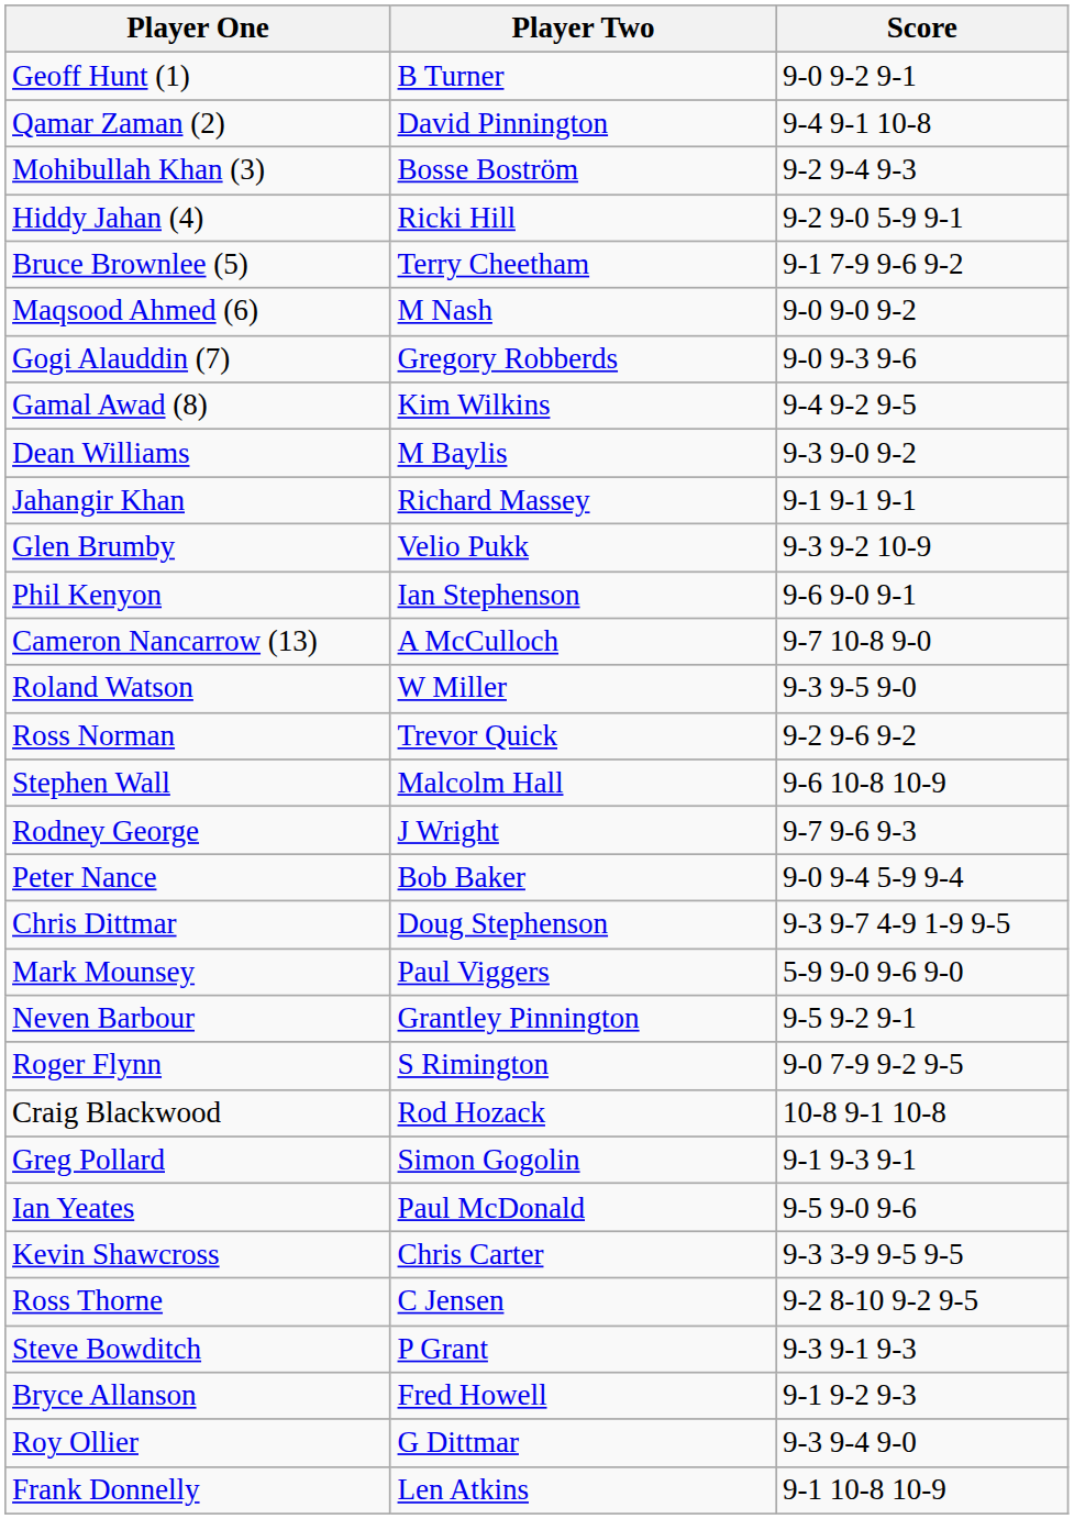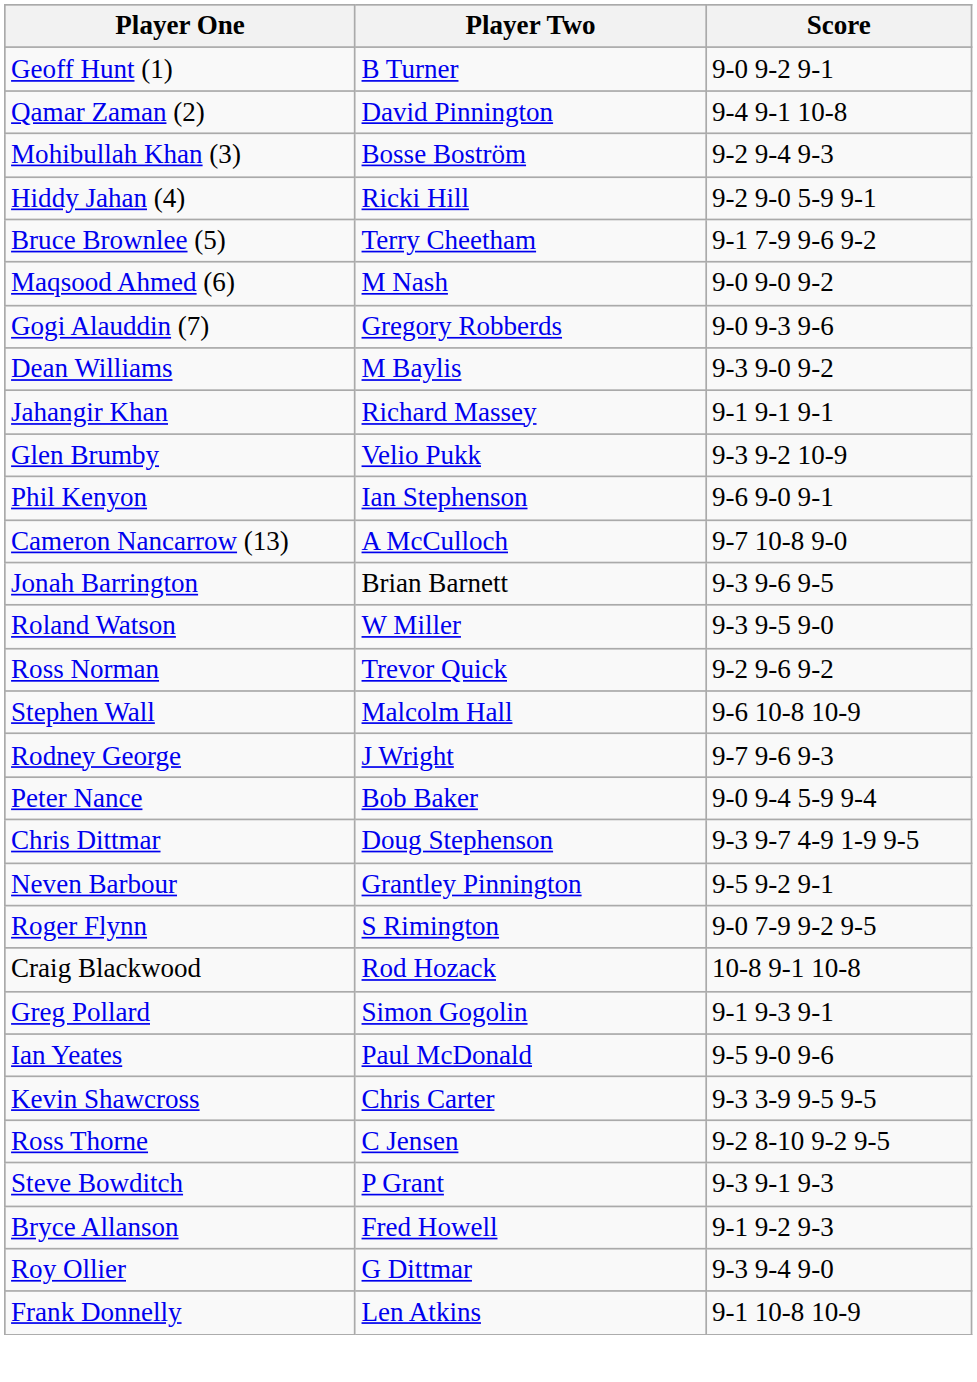 <table class="wikitable">
 <tr>
 <th width=200>Player One</th>
 <th width=200>Player Two</th>
 <th width=150>Score</th>
 </tr>
 <tr>
 <td> <a href='#'>Geoff Hunt</a> (1)</td>
 <td> <a href='#'>B Turner</a></td>
 <td>9-0 9-2 9-1</td>
 </tr>
 <tr>
 <td> <a href='#'>Qamar Zaman</a> (2)</td>
 <td> <a href='#'>David Pinnington</a></td>
 <td>9-4 9-1 10-8</td>
 </tr>
 <tr>
 <td> <a href='#'>Mohibullah Khan</a> (3)</td>
 <td> <a href='#'>Bosse Boström</a></td>
 <td>9-2 9-4 9-3</td>
 </tr>
 <tr>
 <td> <a href='#'>Hiddy Jahan</a> (4)</td>
 <td> <a href='#'>Ricki Hill</a></td>
 <td>9-2 9-0 5-9 9-1</td>
 </tr>
 <tr>
 <td> <a href='#'>Bruce Brownlee</a> (5)</td>
 <td> <a href='#'>Terry Cheetham</a></td>
 <td>9-1 7-9 9-6 9-2</td>
 </tr>
 <tr>
 <td> <a href='#'>Maqsood Ahmed</a> (6)</td>
 <td> <a href='#'>M Nash</a></td>
 <td>9-0 9-0 9-2</td>
 </tr>
 <tr>
 <td> <a href='#'>Gogi Alauddin</a> (7)</td>
 <td> <a href='#'>Gregory Robberds</a></td>
 <td>9-0 9-3 9-6</td>
 </tr>
 <tr>
-<td> <a href='#'>Gamal Awad</a> (8)</td>
-<td> <a href='#'>Kim Wilkins</a></td>
-<td>9-4 9-2 9-5</td>
-</tr>
-<tr>
 <td> <a href='#'>Dean Williams</a></td>
 <td> <a href='#'>M Baylis</a></td>
 <td>9-3 9-0 9-2</td>
 </tr>
 <tr>
 <td> <a href='#'>Jahangir Khan</a></td>
 <td> <a href='#'>Richard Massey</a></td>
 <td>9-1 9-1 9-1</td>
 </tr>
 <tr>
 <td> <a href='#'>Glen Brumby</a></td>
 <td> <a href='#'>Velio Pukk</a></td>
 <td>9-3 9-2 10-9</td>
 </tr>
 <tr>
 <td> <a href='#'>Phil Kenyon</a></td>
 <td> <a href='#'>Ian Stephenson</a></td>
 <td>9-6 9-0 9-1</td>
 </tr>
 <tr>
 <td> <a href='#'>Cameron Nancarrow</a> (13)</td>
 <td> <a href='#'>A McCulloch</a></td>
 <td>9-7 10-8 9-0</td>
+</tr>
+<tr>
+<td> <a href='#'>Jonah Barrington</a></td>
+<td> Brian Barnett</td>
+<td>9-3 9-6 9-5</td>
 </tr>
 <tr>
 <td> <a href='#'>Roland Watson</a></td>
 <td> <a href='#'>W Miller</a></td>
 <td>9-3 9-5 9-0</td>
 </tr>
 <tr>
 <td> <a href='#'>Ross Norman</a></td>
 <td> <a href='#'>Trevor Quick</a></td>
 <td>9-2 9-6 9-2</td>
 </tr>
 <tr>
 <td> <a href='#'>Stephen Wall</a></td>
 <td> <a href='#'>Malcolm Hall</a></td>
 <td>9-6 10-8 10-9</td>
 </tr>
 <tr>
 <td> <a href='#'>Rodney George</a></td>
 <td> <a href='#'>J Wright</a></td>
 <td>9-7 9-6 9-3</td>
 </tr>
 <tr>
 <td> <a href='#'>Peter Nance</a></td>
 <td> <a href='#'>Bob Baker</a></td>
 <td>9-0 9-4 5-9 9-4</td>
 </tr>
 <tr>
 <td> <a href='#'>Chris Dittmar</a></td>
 <td> <a href='#'>Doug Stephenson</a></td>
 <td>9-3 9-7 4-9 1-9 9-5</td>
-</tr>
-<tr>
-<td> <a href='#'>Mark Mounsey</a></td>
-<td> <a href='#'>Paul Viggers</a></td>
-<td>5-9 9-0 9-6 9-0</td>
 </tr>
 <tr>
 <td> <a href='#'>Neven Barbour</a></td>
 <td> <a href='#'>Grantley Pinnington</a></td>
 <td>9-5 9-2 9-1</td>
 </tr>
 <tr>
 <td> <a href='#'>Roger Flynn</a></td>
 <td> <a href='#'>S Rimington</a></td>
 <td>9-0 7-9 9-2 9-5</td>
 </tr>
 <tr>
 <td> Craig Blackwood</td>
 <td> <a href='#'>Rod Hozack</a></td>
 <td>10-8 9-1 10-8</td>
 </tr>
 <tr>
 <td> <a href='#'>Greg Pollard</a></td>
 <td> <a href='#'>Simon Gogolin</a></td>
 <td>9-1 9-3 9-1</td>
 </tr>
 <tr>
 <td> <a href='#'>Ian Yeates</a></td>
 <td> <a href='#'>Paul McDonald</a></td>
 <td>9-5 9-0 9-6</td>
 </tr>
 <tr>
 <td> <a href='#'>Kevin Shawcross</a></td>
 <td> <a href='#'>Chris Carter</a></td>
 <td>9-3 3-9 9-5 9-5</td>
 </tr>
 <tr>
 <td> <a href='#'>Ross Thorne</a></td>
 <td> <a href='#'>C Jensen</a></td>
 <td>9-2 8-10 9-2 9-5</td>
 </tr>
 <tr>
 <td> <a href='#'>Steve Bowditch</a></td>
 <td> <a href='#'>P Grant</a></td>
 <td>9-3 9-1 9-3</td>
 </tr>
 <tr>
 <td> <a href='#'>Bryce Allanson</a></td>
 <td> <a href='#'>Fred Howell</a></td>
 <td>9-1 9-2 9-3</td>
 </tr>
 <tr>
 <td> <a href='#'>Roy Ollier</a></td>
 <td> <a href='#'>G Dittmar</a></td>
 <td>9-3 9-4 9-0</td>
 </tr>
 <tr>
 <td> <a href='#'>Frank Donnelly</a></td>
 <td> <a href='#'>Len Atkins</a></td>
 <td>9-1 10-8 10-9</td>
 </tr>
 </table>
